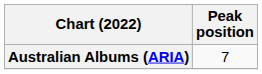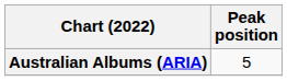 <table class="wikitable sortable plainrowheaders" style="text-align:center">
 <tr>
 <th scope="col">Chart (2022)</th>
 <th scope="col">Peak<br>position</th>
 </tr>
 <tr>
 <th scope="row">Australian Albums (<a href='#'>ARIA</a>)</th>
-<td>7</td>
+<td>5</td>
 </tr>
 <tr>
 </tr>
 <tr>
 </tr>
 <tr>
 </tr>
 <tr>
 </tr>
 </table>
